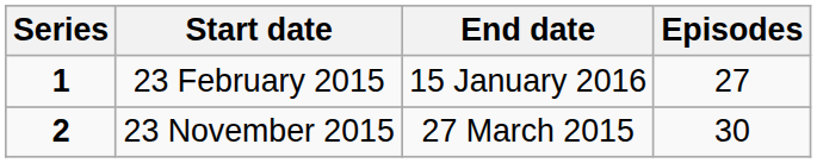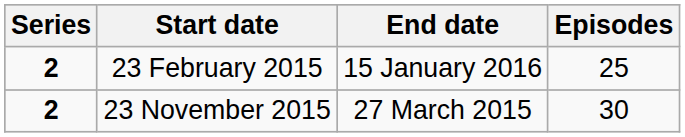 <table class="wikitable" style="text-align:center;">
 <tr>
 <th>Series</th>
 <th>Start date</th>
 <th>End date</th>
 <th>Episodes</th>
 </tr>
 <tr>
-<td><strong>1</strong></td>
+<td><strong>2</strong></td>
 <td>23 February 2015</td>
 <td>15 January 2016</td>
-<td>27</td>
+<td>25</td>
 </tr>
 <tr>
 <td><strong>2</strong></td>
 <td>23 November 2015</td>
 <td>27 March 2015</td>
 <td>30</td>
 </tr>
 </table>
